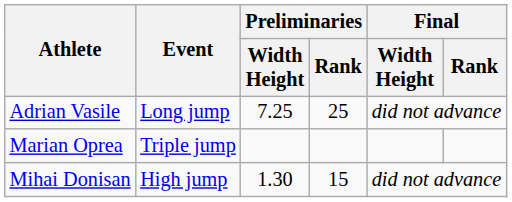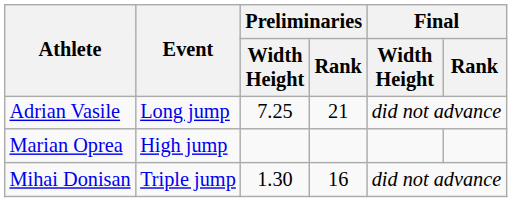 <table class=wikitable style="font-size:90%;">
 <tr>
 <th rowspan="2">Athlete</th>
 <th rowspan="2">Event</th>
 <th colspan="2">Preliminaries</th>
 <th colspan="2">Final</th>
 </tr>
 <tr>
 <th>Width<br>Height</th>
 <th>Rank</th>
 <th>Width<br>Height</th>
 <th>Rank</th>
 </tr>
 <tr style="border-top: single;">
 <td><a href='#'>Adrian Vasile</a></td>
 <td><a href='#'>Long jump</a></td>
 <td align=center>7.25</td>
-<td align=center>25</td>
+<td align=center>21</td>
 <td colspan="2"><em>did not advance</em></td>
 </tr>
 <tr style="border-top: single;">
 <td><a href='#'>Marian Oprea</a></td>
-<td><a href='#'>Triple jump</a></td>
+<td><a href='#'>High jump</a></td>
 <td align=center></td>
 <td align=center></td>
 <td align=center></td>
 <td align=center></td>
 </tr>
 <tr style="border-top: single;">
 <td><a href='#'>Mihai Donisan</a></td>
-<td><a href='#'>High jump</a></td>
+<td><a href='#'>Triple jump</a></td>
 <td align=center>1.30</td>
-<td align=center>15</td>
+<td align=center>16</td>
 <td colspan="2"><em>did not advance</em></td>
 </tr>
 </table>
